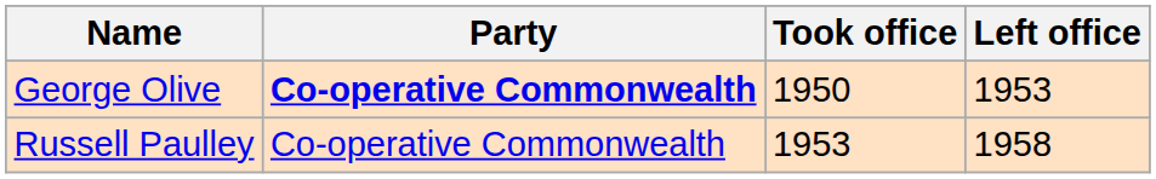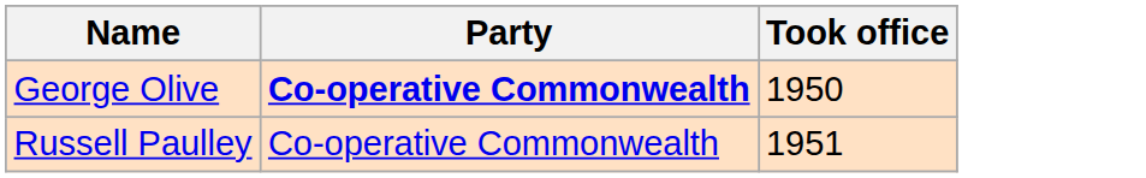 <table class="wikitable">
 <tr>
 <th>Name</th>
 <th>Party</th>
 <th>Took office</th>
-<th>Left office</th>
 </tr>
 <tr bgcolor=#FFE1C4>
 <td><a href='#'>George Olive</a></td>
 <td><strong><a href='#'>Co-operative Commonwealth</a></strong></td>
 <td>1950</td>
-<td>1953</td>
 </tr>
 <tr bgcolor=#FFE1C4>
 <td><a href='#'>Russell Paulley</a></td>
 <td><a href='#'>Co-operative Commonwealth</a></td>
-<td>1953</td>
-<td>1958</td>
+<td>1951</td>
 </tr>
 </table>
